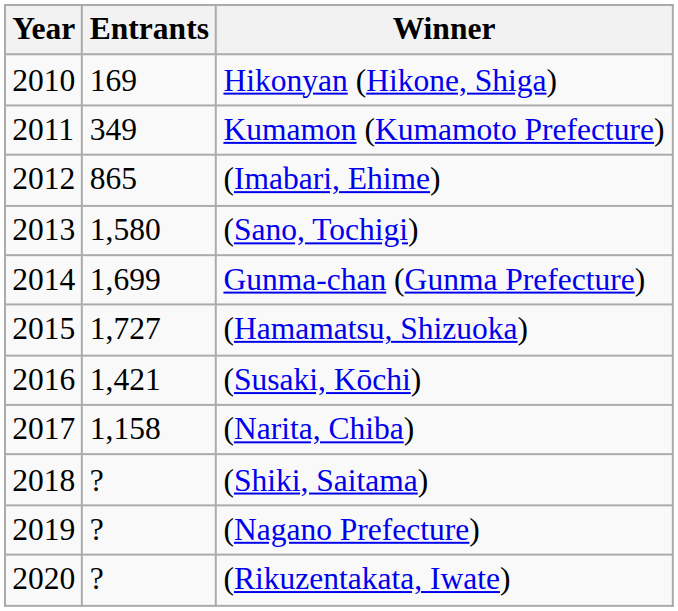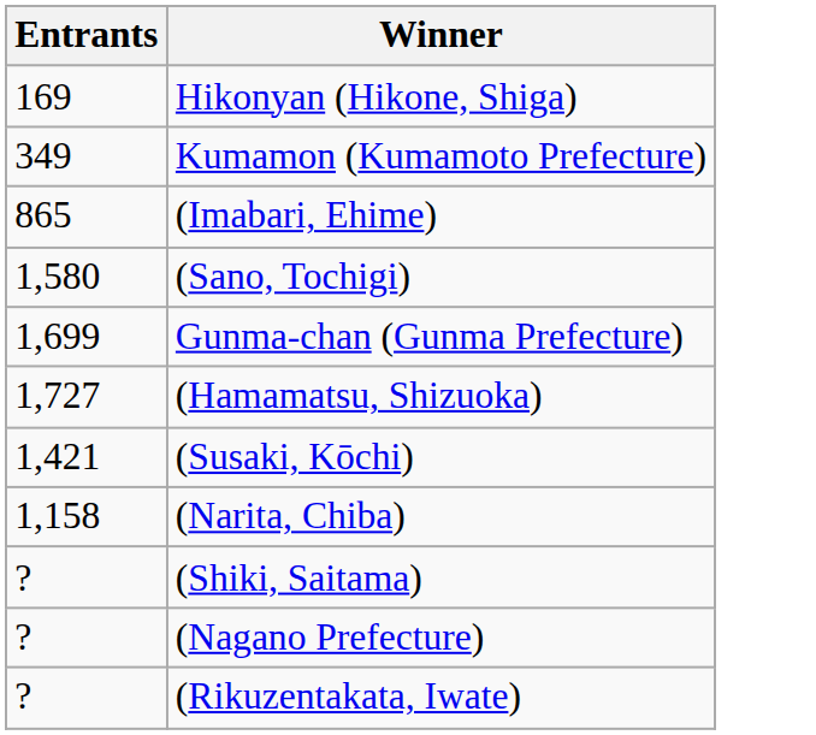 <table class="wikitable">
 <tr>
-<th>Year</th>
 <th>Entrants</th>
 <th>Winner</th>
 </tr>
 <tr>
-<td>2010</td>
 <td>169</td>
 <td><a href='#'>Hikonyan</a> (<a href='#'>Hikone, Shiga</a>)</td>
 </tr>
 <tr>
-<td>2011</td>
 <td>349</td>
 <td><a href='#'>Kumamon</a> (<a href='#'>Kumamoto Prefecture</a>)</td>
 </tr>
 <tr>
-<td>2012</td>
 <td>865</td>
 <td> (<a href='#'>Imabari, Ehime</a>)</td>
 </tr>
 <tr>
-<td>2013</td>
 <td>1,580</td>
 <td> (<a href='#'>Sano, Tochigi</a>)</td>
 </tr>
 <tr>
-<td>2014</td>
 <td>1,699</td>
 <td><a href='#'>Gunma-chan</a> (<a href='#'>Gunma Prefecture</a>)</td>
 </tr>
 <tr>
-<td>2015</td>
 <td>1,727</td>
 <td> (<a href='#'>Hamamatsu, Shizuoka</a>)</td>
 </tr>
 <tr>
-<td>2016</td>
 <td>1,421</td>
 <td> (<a href='#'>Susaki, Kōchi</a>)</td>
 </tr>
 <tr>
-<td>2017</td>
 <td>1,158</td>
 <td> (<a href='#'>Narita, Chiba</a>)</td>
 </tr>
 <tr>
-<td>2018</td>
 <td>?</td>
 <td> (<a href='#'>Shiki, Saitama</a>)</td>
 </tr>
 <tr>
-<td>2019</td>
 <td>?</td>
 <td> (<a href='#'>Nagano Prefecture</a>)</td>
 </tr>
 <tr>
-<td>2020</td>
 <td>?</td>
 <td> (<a href='#'>Rikuzentakata, Iwate</a>)</td>
 </tr>
 </table>
